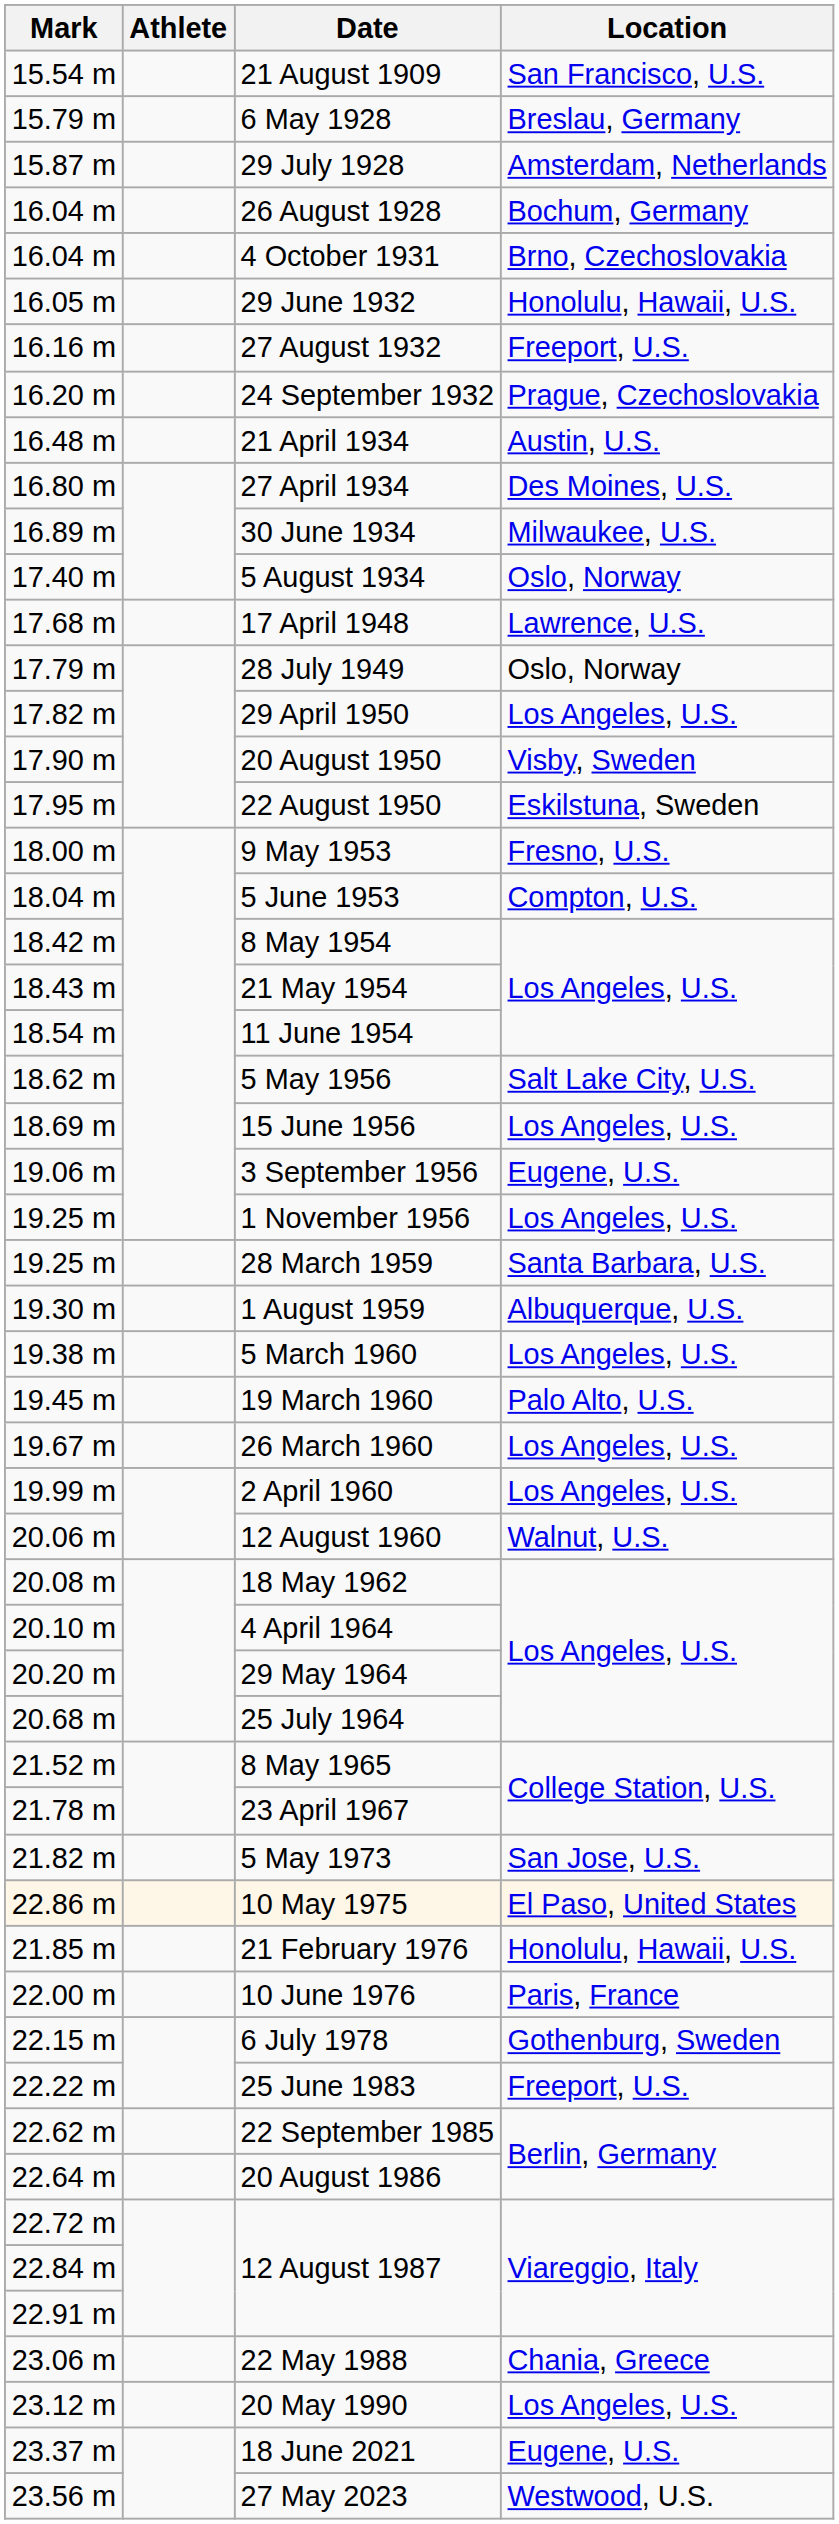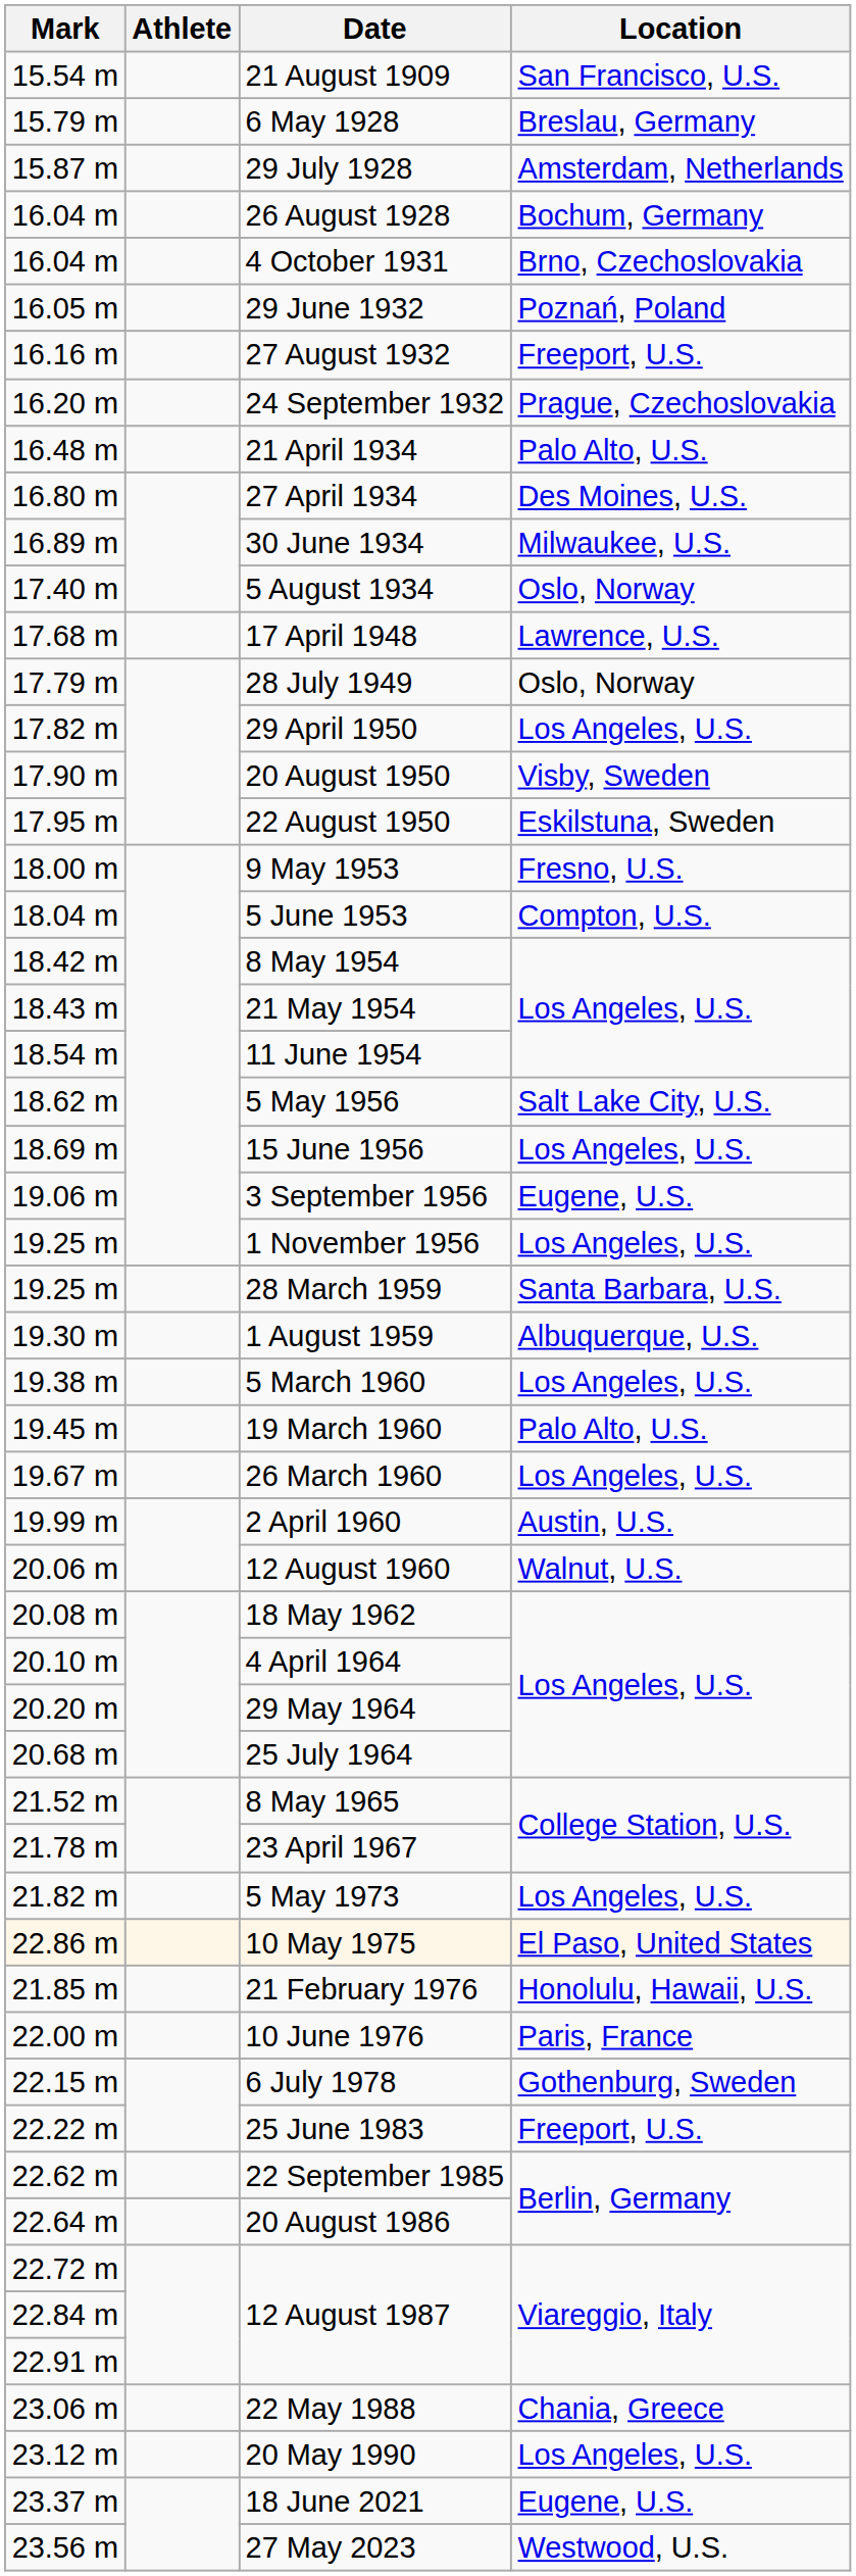 <table class="wikitable sortable" style="font-size:95%;">
 <tr>
 <th>Mark</th>
 <th>Athlete</th>
 <th>Date</th>
 <th>Location</th>
 </tr>
 <tr>
 <td>15.54 m</td>
 <td></td>
 <td>21 August 1909</td>
 <td><a href='#'>San Francisco</a>, <a href='#'>U.S.</a></td>
 </tr>
 <tr>
 <td>15.79 m</td>
 <td></td>
 <td>6 May 1928</td>
 <td><a href='#'>Breslau</a>, <a href='#'>Germany</a></td>
 </tr>
 <tr>
 <td>15.87 m</td>
 <td></td>
 <td>29 July 1928</td>
 <td><a href='#'>Amsterdam</a>, <a href='#'>Netherlands</a></td>
 </tr>
 <tr>
 <td>16.04 m</td>
 <td></td>
 <td>26 August 1928</td>
 <td><a href='#'>Bochum</a>, <a href='#'>Germany</a></td>
 </tr>
 <tr bgcolor=>
 <td>16.04 m</td>
 <td></td>
 <td>4 October 1931</td>
 <td><a href='#'>Brno</a>, <a href='#'>Czechoslovakia</a></td>
 </tr>
 <tr>
 <td>16.05 m</td>
 <td></td>
 <td>29 June 1932</td>
-<td><a href='#'>Honolulu</a>, <a href='#'>Hawaii</a>, <a href='#'>U.S.</a></td>
+<td><a href='#'>Poznań</a>, <a href='#'>Poland</a></td>
 </tr>
 <tr>
 <td>16.16 m</td>
 <td></td>
 <td>27 August 1932</td>
 <td><a href='#'>Freeport</a>, <a href='#'>U.S.</a></td>
 </tr>
 <tr>
 <td>16.20 m</td>
 <td></td>
 <td>24 September 1932</td>
 <td><a href='#'>Prague</a>, <a href='#'>Czechoslovakia</a></td>
 </tr>
 <tr>
 <td>16.48 m</td>
 <td></td>
 <td>21 April 1934</td>
-<td><a href='#'>Austin</a>, <a href='#'>U.S.</a></td>
+<td><a href='#'>Palo Alto</a>, <a href='#'>U.S.</a></td>
 </tr>
 <tr>
 <td>16.80 m</td>
 <td rowspan=3></td>
 <td>27 April 1934</td>
 <td><a href='#'>Des Moines</a>, <a href='#'>U.S.</a></td>
 </tr>
 <tr>
 <td>16.89 m</td>
 <td>30 June 1934</td>
 <td><a href='#'>Milwaukee</a>, <a href='#'>U.S.</a></td>
 </tr>
 <tr>
 <td>17.40 m</td>
 <td>5 August 1934</td>
 <td><a href='#'>Oslo</a>, <a href='#'>Norway</a></td>
 </tr>
 <tr>
 <td>17.68 m</td>
 <td></td>
 <td>17 April 1948</td>
 <td><a href='#'>Lawrence</a>, <a href='#'>U.S.</a></td>
 </tr>
 <tr>
 <td>17.79 m</td>
 <td rowspan=4></td>
 <td>28 July 1949</td>
 <td>Oslo, Norway</td>
 </tr>
 <tr>
 <td>17.82 m</td>
 <td>29 April 1950</td>
 <td><a href='#'>Los Angeles</a>, <a href='#'>U.S.</a></td>
 </tr>
 <tr>
 <td>17.90 m</td>
 <td>20 August 1950</td>
 <td><a href='#'>Visby</a>, <a href='#'>Sweden</a></td>
 </tr>
 <tr>
 <td>17.95 m</td>
 <td>22 August 1950</td>
 <td><a href='#'>Eskilstuna</a>, Sweden</td>
 </tr>
 <tr>
 <td>18.00 m</td>
 <td rowspan=9></td>
 <td>9 May 1953</td>
 <td><a href='#'>Fresno</a>, <a href='#'>U.S.</a></td>
 </tr>
 <tr>
 <td>18.04 m</td>
 <td>5 June 1953</td>
 <td><a href='#'>Compton</a>, <a href='#'>U.S.</a></td>
 </tr>
 <tr>
 <td>18.42 m</td>
 <td>8 May 1954</td>
 <td rowspan=3><a href='#'>Los Angeles</a>, <a href='#'>U.S.</a></td>
 </tr>
 <tr>
 <td>18.43 m</td>
 <td>21 May 1954</td>
 </tr>
 <tr>
 <td>18.54 m</td>
 <td>11 June 1954</td>
 </tr>
 <tr>
 <td>18.62 m</td>
 <td>5 May 1956</td>
 <td><a href='#'>Salt Lake City</a>, <a href='#'>U.S.</a></td>
 </tr>
 <tr>
 <td>18.69 m</td>
 <td>15 June 1956</td>
 <td><a href='#'>Los Angeles</a>, <a href='#'>U.S.</a></td>
 </tr>
 <tr>
 <td>19.06 m</td>
 <td>3 September 1956</td>
 <td><a href='#'>Eugene</a>, <a href='#'>U.S.</a></td>
 </tr>
 <tr>
 <td>19.25 m</td>
 <td>1 November 1956</td>
 <td><a href='#'>Los Angeles</a>, <a href='#'>U.S.</a></td>
 </tr>
 <tr>
 <td>19.25 m</td>
 <td></td>
 <td>28 March 1959</td>
 <td><a href='#'>Santa Barbara</a>, <a href='#'>U.S.</a></td>
 </tr>
 <tr>
 <td>19.30 m</td>
 <td></td>
 <td>1 August 1959</td>
 <td><a href='#'>Albuquerque</a>, <a href='#'>U.S.</a></td>
 </tr>
 <tr>
 <td>19.38 m</td>
 <td></td>
 <td>5 March 1960</td>
 <td><a href='#'>Los Angeles</a>, <a href='#'>U.S.</a></td>
 </tr>
 <tr>
 <td>19.45 m</td>
 <td></td>
 <td>19 March 1960</td>
 <td><a href='#'>Palo Alto</a>, <a href='#'>U.S.</a></td>
 </tr>
 <tr>
 <td>19.67 m</td>
 <td></td>
 <td>26 March 1960</td>
 <td><a href='#'>Los Angeles</a>, <a href='#'>U.S.</a></td>
 </tr>
 <tr>
 <td>19.99 m</td>
 <td rowspan=2></td>
 <td>2 April 1960</td>
-<td><a href='#'>Los Angeles</a>, <a href='#'>U.S.</a></td>
+<td><a href='#'>Austin</a>, <a href='#'>U.S.</a></td>
 </tr>
 <tr>
 <td>20.06 m</td>
 <td>12 August 1960</td>
 <td><a href='#'>Walnut</a>, <a href='#'>U.S.</a></td>
 </tr>
 <tr>
 <td>20.08 m</td>
 <td rowspan=4></td>
 <td>18 May 1962</td>
 <td rowspan=4><a href='#'>Los Angeles</a>, <a href='#'>U.S.</a></td>
 </tr>
 <tr>
 <td>20.10 m</td>
 <td>4 April 1964</td>
 </tr>
 <tr>
 <td>20.20 m</td>
 <td>29 May 1964</td>
 </tr>
 <tr>
 <td>20.68 m</td>
 <td>25 July 1964</td>
 </tr>
 <tr>
 <td>21.52 m</td>
 <td rowspan=2></td>
 <td>8 May 1965</td>
 <td rowspan=2><a href='#'>College Station</a>, <a href='#'>U.S.</a></td>
 </tr>
 <tr>
 <td>21.78 m</td>
 <td>23 April 1967</td>
 </tr>
 <tr>
 <td>21.82 m</td>
 <td></td>
 <td>5 May 1973</td>
-<td><a href='#'>San Jose</a>, <a href='#'>U.S.</a></td>
+<td><a href='#'>Los Angeles</a>, <a href='#'>U.S.</a></td>
 </tr>
 <tr style="background: #fef6e7">
 <td>22.86 m</td>
 <td></td>
 <td>10 May 1975</td>
 <td><a href='#'>El Paso</a>, <a href='#'>United States</a></td>
 </tr>
 <tr>
 <td>21.85 m</td>
 <td></td>
 <td>21 February 1976</td>
 <td><a href='#'>Honolulu</a>, <a href='#'>Hawaii</a>, <a href='#'>U.S.</a></td>
 </tr>
 <tr>
 <td>22.00 m</td>
 <td></td>
 <td>10 June 1976</td>
 <td><a href='#'>Paris</a>, <a href='#'>France</a></td>
 </tr>
 <tr>
 <td>22.15 m</td>
 <td rowspan=2></td>
 <td>6 July 1978</td>
 <td><a href='#'>Gothenburg</a>, <a href='#'>Sweden</a></td>
 </tr>
 <tr>
 <td>22.22 m</td>
 <td>25 June 1983</td>
 <td><a href='#'>Freeport</a>, <a href='#'>U.S.</a></td>
 </tr>
 <tr>
 <td>22.62 m</td>
 <td></td>
 <td>22 September 1985</td>
 <td rowspan=2><a href='#'>Berlin</a>, <a href='#'>Germany</a></td>
 </tr>
 <tr>
 <td>22.64 m</td>
 <td></td>
 <td>20 August 1986</td>
 </tr>
 <tr>
 <td>22.72 m</td>
 <td rowspan=3></td>
 <td rowspan=3>12 August 1987</td>
 <td rowspan=3><a href='#'>Viareggio</a>, <a href='#'>Italy</a></td>
 </tr>
 <tr>
 <td>22.84 m</td>
 </tr>
 <tr>
 <td>22.91 m</td>
 </tr>
 <tr>
 <td>23.06 m</td>
 <td></td>
 <td>22 May 1988</td>
 <td><a href='#'>Chania</a>, <a href='#'>Greece</a></td>
 </tr>
 <tr>
 <td>23.12 m</td>
 <td></td>
 <td>20 May 1990</td>
 <td><a href='#'>Los Angeles</a>, <a href='#'>U.S.</a></td>
 </tr>
 <tr>
 <td>23.37 m</td>
 <td rowspan=2></td>
 <td>18 June 2021</td>
 <td><a href='#'>Eugene</a>, <a href='#'>U.S.</a></td>
 </tr>
 <tr>
 <td>23.56 m</td>
 <td>27 May 2023</td>
 <td><a href='#'>Westwood</a>, U.S.</td>
 </tr>
 </table>
